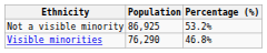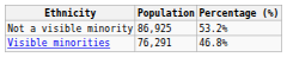 <table class="wikitable">
 <tr>
 <th>Ethnicity</th>
 <th>Population</th>
 <th>Percentage (%)</th>
 </tr>
 <tr>
 <td>Not a visible minority</td>
 <td>86,925</td>
 <td>53.2%</td>
 </tr>
 <tr>
 <td><a href='#'>Visible minorities</a></td>
-<td>76,290</td>
+<td>76,291</td>
 <td>46.8%</td>
 </tr>
 </table>
